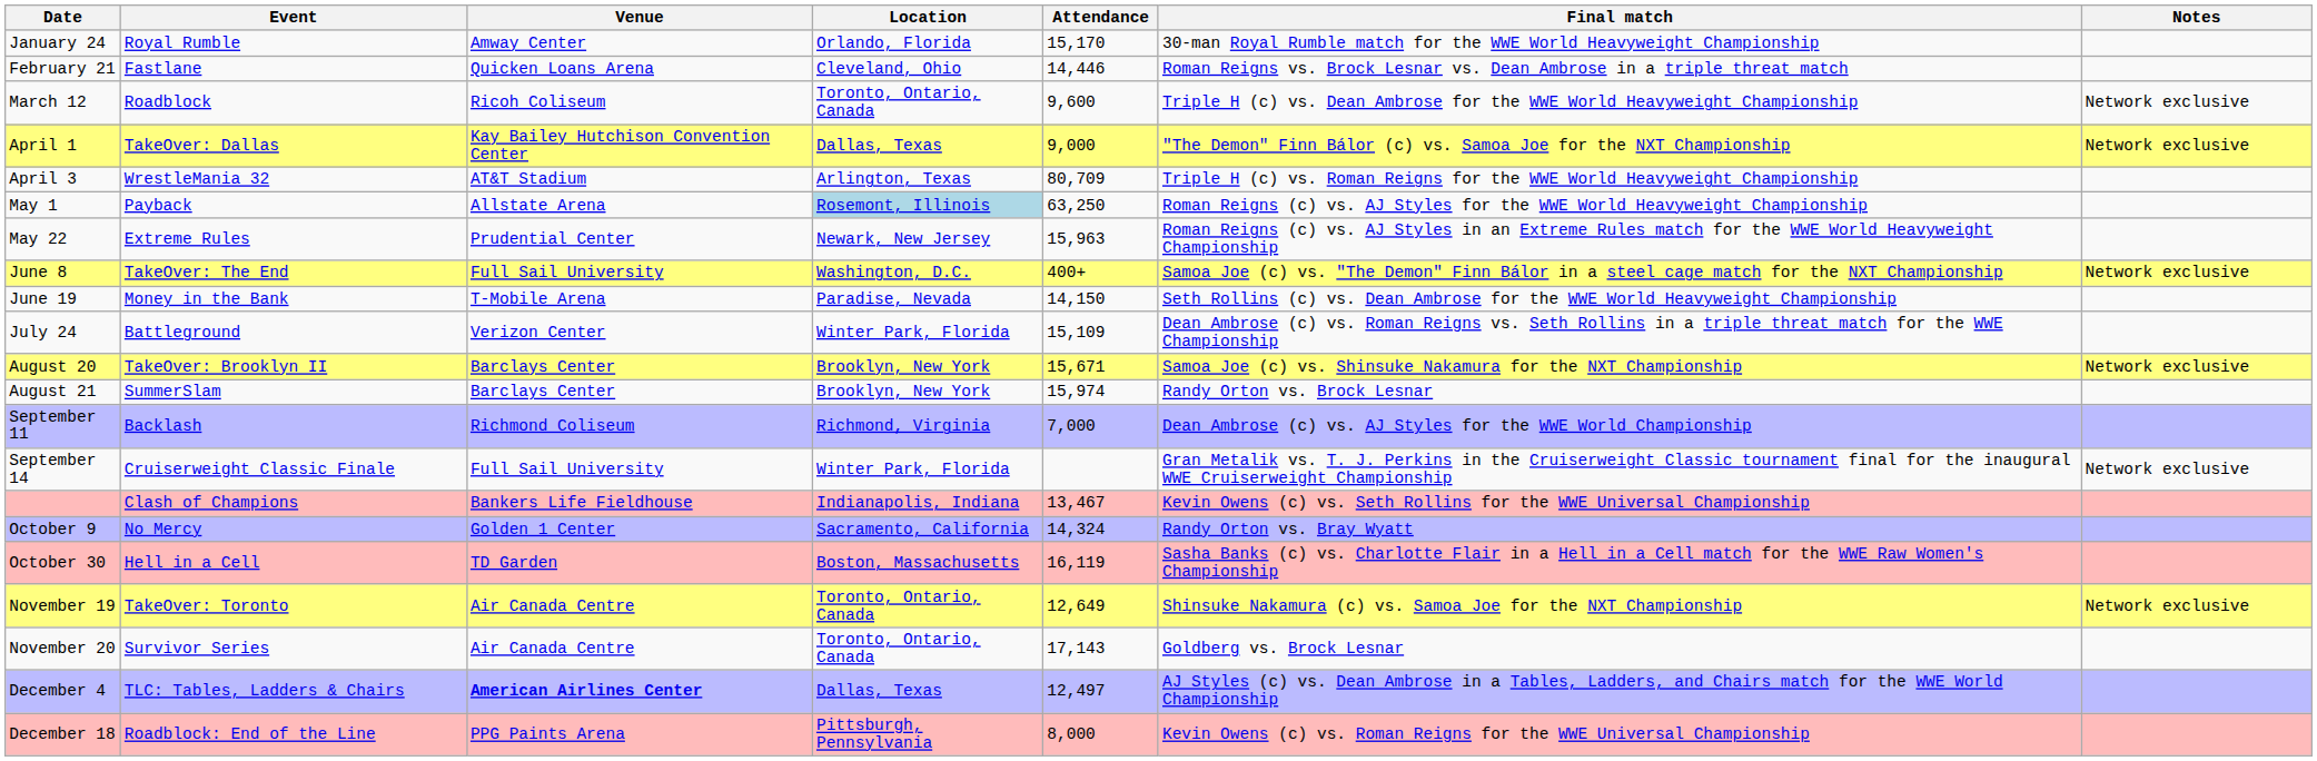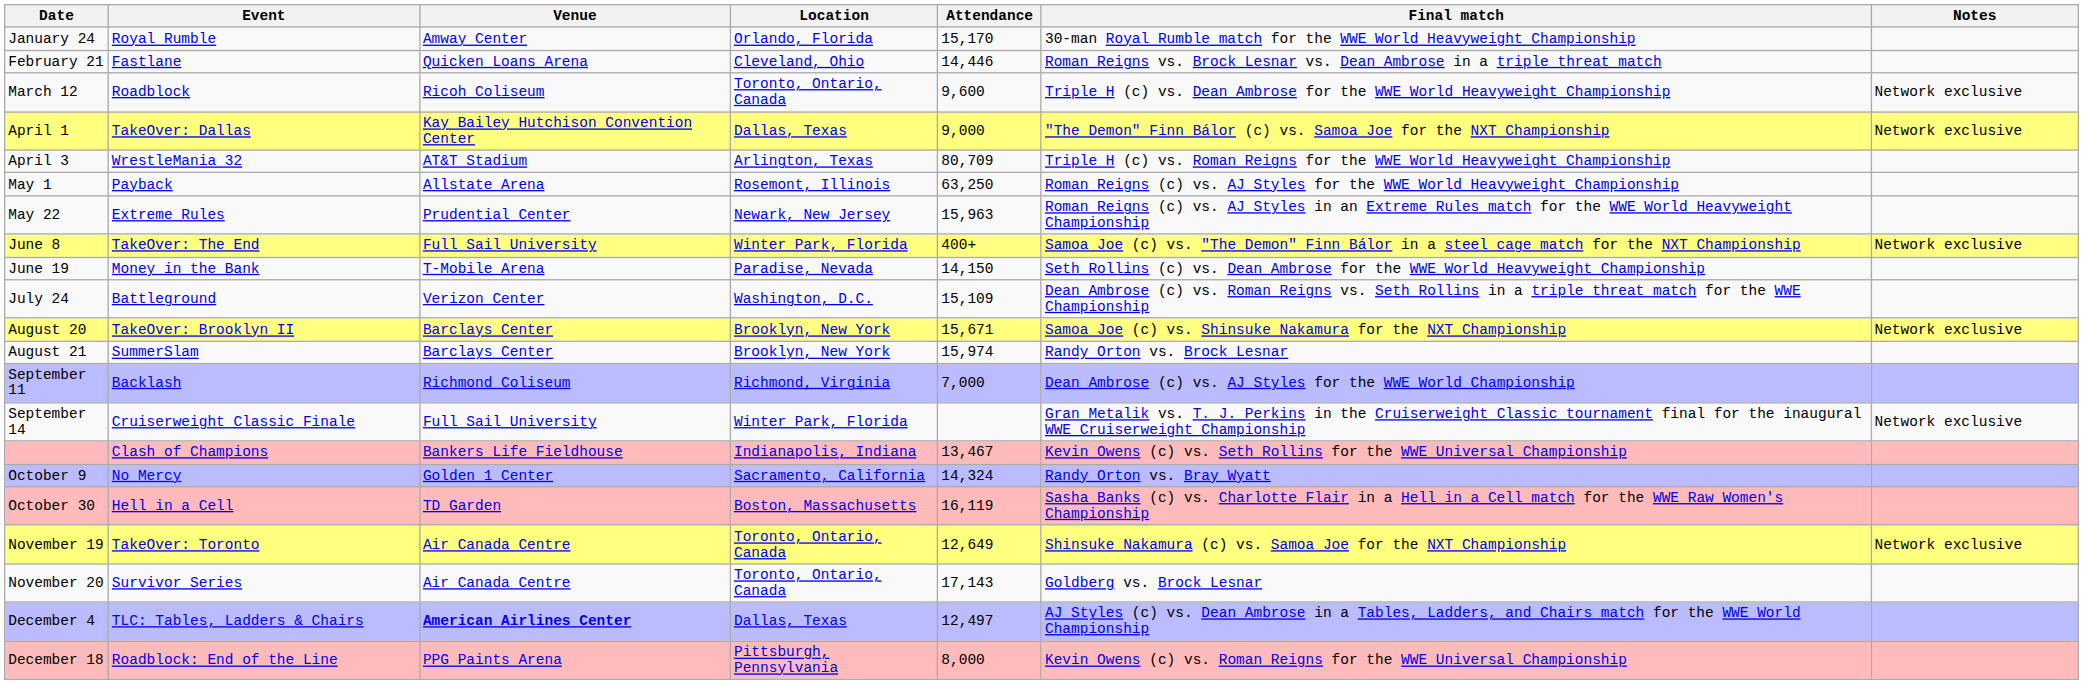 <table id="Past_events_2016" class="sortable wikitable succession-box" style="font-size:85%; width:100%">
 <tr>
 <th scope="col" style="width:5%;">Date</th>
 <th scope="col" style="width:15%;">Event</th>
 <th scope="col" style="width:15%;">Venue</th>
 <th scope="col" style="width:10%;">Location</th>
 <th scope="col" style="width:5%;">Attendance</th>
 <th scope="col" style="width:40%;">Final match</th>
 <th scope="col" style="width:10%;">Notes</th>
 </tr>
 <tr>
 <td>January 24</td>
 <td><a href='#'>Royal Rumble</a></td>
 <td><a href='#'>Amway Center</a></td>
 <td><a href='#'>Orlando, Florida</a></td>
 <td>15,170</td>
 <td>30-man <a href='#'>Royal Rumble match</a> for the <a href='#'>WWE World Heavyweight Championship</a></td>
 <td></td>
 </tr>
 <tr>
 <td>February 21</td>
 <td><a href='#'>Fastlane</a></td>
 <td><a href='#'>Quicken Loans Arena</a></td>
 <td><a href='#'>Cleveland, Ohio</a></td>
 <td>14,446</td>
 <td><a href='#'>Roman Reigns</a> vs. <a href='#'>Brock Lesnar</a> vs. <a href='#'>Dean Ambrose</a> in a <a href='#'>triple threat match</a></td>
 <td></td>
 </tr>
 <tr>
 <td>March 12</td>
 <td><a href='#'>Roadblock</a></td>
 <td><a href='#'>Ricoh Coliseum</a></td>
 <td><a href='#'>Toronto, Ontario, Canada</a></td>
 <td>9,600</td>
 <td><a href='#'>Triple H</a> (c) vs. <a href='#'>Dean Ambrose</a> for the <a href='#'>WWE World Heavyweight Championship</a></td>
 <td>Network exclusive</td>
 </tr>
 <tr style="background: #FFFF80;">
 <td>April 1</td>
 <td><a href='#'>TakeOver: Dallas</a></td>
 <td><a href='#'>Kay Bailey Hutchison Convention Center</a></td>
 <td><a href='#'>Dallas, Texas</a></td>
 <td>9,000</td>
 <td><a href='#'>"The Demon" Finn Bálor</a> (c) vs. <a href='#'>Samoa Joe</a> for the <a href='#'>NXT Championship</a></td>
 <td>Network exclusive</td>
 </tr>
 <tr>
 <td>April 3</td>
 <td><a href='#'>WrestleMania 32</a></td>
 <td><a href='#'>AT&T Stadium</a></td>
 <td><a href='#'>Arlington, Texas</a></td>
 <td>80,709</td>
 <td><a href='#'>Triple H</a> (c) vs. <a href='#'>Roman Reigns</a> for the <a href='#'>WWE World Heavyweight Championship</a></td>
 <td></td>
 </tr>
 <tr>
 <td>May 1</td>
 <td><a href='#'>Payback</a></td>
 <td><a href='#'>Allstate Arena</a></td>
-<td style="background: lightblue;"><a href='#'>Rosemont, Illinois</a></td>
+<td><a href='#'>Rosemont, Illinois</a></td>
 <td>63,250</td>
 <td><a href='#'>Roman Reigns</a> (c) vs. <a href='#'>AJ Styles</a> for the <a href='#'>WWE World Heavyweight Championship</a></td>
 <td></td>
 </tr>
 <tr>
 <td>May 22</td>
 <td><a href='#'>Extreme Rules</a></td>
 <td><a href='#'>Prudential Center</a></td>
 <td><a href='#'>Newark, New Jersey</a></td>
 <td>15,963</td>
 <td><a href='#'>Roman Reigns</a> (c) vs. <a href='#'>AJ Styles</a> in an <a href='#'>Extreme Rules match</a> for the <a href='#'>WWE World Heavyweight Championship</a></td>
 <td></td>
 </tr>
 <tr style="background: #FFFF80;">
 <td>June 8</td>
 <td><a href='#'>TakeOver: The End</a></td>
 <td><a href='#'>Full Sail University</a></td>
-<td><a href='#'>Washington, D.C.</a></td>
+<td><a href='#'>Winter Park, Florida</a></td>
 <td>400+</td>
 <td><a href='#'>Samoa Joe</a> (c) vs. <a href='#'>"The Demon" Finn Bálor</a> in a <a href='#'>steel cage match</a> for the <a href='#'>NXT Championship</a></td>
 <td>Network exclusive</td>
 </tr>
 <tr>
 <td>June 19</td>
 <td><a href='#'>Money in the Bank</a></td>
 <td><a href='#'>T-Mobile Arena</a></td>
 <td><a href='#'>Paradise, Nevada</a></td>
 <td>14,150</td>
 <td><a href='#'>Seth Rollins</a> (c) vs. <a href='#'>Dean Ambrose</a> for the <a href='#'>WWE World Heavyweight Championship</a></td>
 <td></td>
 </tr>
 <tr>
 <td>July 24</td>
 <td><a href='#'>Battleground</a></td>
 <td><a href='#'>Verizon Center</a></td>
-<td><a href='#'>Winter Park, Florida</a></td>
+<td><a href='#'>Washington, D.C.</a></td>
 <td>15,109</td>
 <td><a href='#'>Dean Ambrose</a> (c) vs. <a href='#'>Roman Reigns</a> vs. <a href='#'>Seth Rollins</a> in a <a href='#'>triple threat match</a> for the <a href='#'>WWE Championship</a></td>
 <td></td>
 </tr>
 <tr style="background: #FFFF80;">
 <td>August 20</td>
 <td><a href='#'>TakeOver: Brooklyn II</a></td>
 <td><a href='#'>Barclays Center</a></td>
 <td><a href='#'>Brooklyn, New York</a></td>
 <td>15,671</td>
 <td><a href='#'>Samoa Joe</a> (c) vs. <a href='#'>Shinsuke Nakamura</a> for the <a href='#'>NXT Championship</a></td>
 <td>Network exclusive</td>
 </tr>
 <tr>
 <td>August 21</td>
 <td><a href='#'>SummerSlam</a></td>
 <td><a href='#'>Barclays Center</a></td>
 <td><a href='#'>Brooklyn, New York</a></td>
 <td>15,974</td>
 <td><a href='#'>Randy Orton</a> vs. <a href='#'>Brock Lesnar</a></td>
 <td></td>
 </tr>
 <tr style="background: #BBF">
 <td>September 11</td>
 <td><a href='#'>Backlash</a></td>
 <td><a href='#'>Richmond Coliseum</a></td>
 <td><a href='#'>Richmond, Virginia</a></td>
 <td>7,000</td>
 <td><a href='#'>Dean Ambrose</a> (c) vs. <a href='#'>AJ Styles</a> for the <a href='#'>WWE World Championship</a></td>
 <td></td>
 </tr>
 <tr>
 <td>September 14</td>
 <td><a href='#'>Cruiserweight Classic Finale</a></td>
 <td><a href='#'>Full Sail University</a></td>
 <td><a href='#'>Winter Park, Florida</a></td>
 <td></td>
 <td><a href='#'>Gran Metalik</a> vs. <a href='#'>T. J. Perkins</a> in the <a href='#'>Cruiserweight Classic tournament</a> final for the inaugural <a href='#'>WWE Cruiserweight Championship</a></td>
 <td>Network exclusive</td>
 </tr>
 <tr style="background: #FBB;">
 <td></td>
 <td><a href='#'>Clash of Champions</a></td>
 <td><a href='#'>Bankers Life Fieldhouse</a></td>
 <td><a href='#'>Indianapolis, Indiana</a></td>
 <td>13,467</td>
 <td><a href='#'>Kevin Owens</a> (c) vs. <a href='#'>Seth Rollins</a> for the <a href='#'>WWE Universal Championship</a></td>
 <td></td>
 </tr>
 <tr style="background: #BBF;">
 <td>October 9</td>
 <td><a href='#'>No Mercy</a></td>
 <td><a href='#'>Golden 1 Center</a></td>
 <td><a href='#'>Sacramento, California</a></td>
 <td>14,324</td>
 <td><a href='#'>Randy Orton</a> vs. <a href='#'>Bray Wyatt</a></td>
 <td></td>
 </tr>
 <tr style="background: #FBB;">
 <td>October 30</td>
 <td><a href='#'>Hell in a Cell</a></td>
 <td><a href='#'>TD Garden</a></td>
 <td><a href='#'>Boston, Massachusetts</a></td>
 <td>16,119</td>
 <td><a href='#'>Sasha Banks</a> (c) vs. <a href='#'>Charlotte Flair</a> in a <a href='#'>Hell in a Cell match</a> for the <a href='#'>WWE Raw Women's Championship</a></td>
 <td></td>
 </tr>
 <tr style="background: #FFFF80;">
 <td>November 19</td>
 <td><a href='#'>TakeOver: Toronto</a></td>
 <td><a href='#'>Air Canada Centre</a></td>
 <td><a href='#'>Toronto, Ontario, Canada</a></td>
 <td>12,649</td>
 <td><a href='#'>Shinsuke Nakamura</a> (c) vs. <a href='#'>Samoa Joe</a> for the <a href='#'>NXT Championship</a></td>
 <td>Network exclusive</td>
 </tr>
 <tr>
 <td>November 20</td>
 <td><a href='#'>Survivor Series</a></td>
 <td><a href='#'>Air Canada Centre</a></td>
 <td><a href='#'>Toronto, Ontario, Canada</a></td>
 <td>17,143</td>
 <td><a href='#'>Goldberg</a> vs. <a href='#'>Brock Lesnar</a></td>
 <td></td>
 </tr>
 <tr style="background: #BBF;">
 <td>December 4</td>
 <td><a href='#'>TLC: Tables, Ladders & Chairs</a></td>
 <td><strong><a href='#'>American Airlines Center</a></strong></td>
 <td><a href='#'>Dallas, Texas</a></td>
 <td>12,497</td>
 <td><a href='#'>AJ Styles</a> (c) vs. <a href='#'>Dean Ambrose</a> in a <a href='#'>Tables, Ladders, and Chairs match</a> for the <a href='#'>WWE World Championship</a></td>
 <td></td>
 </tr>
 <tr style="background: #FBB;">
 <td>December 18</td>
 <td><a href='#'>Roadblock: End of the Line</a></td>
 <td><a href='#'>PPG Paints Arena</a></td>
 <td><a href='#'>Pittsburgh, Pennsylvania</a></td>
 <td>8,000</td>
 <td small><a href='#'>Kevin Owens</a> (c) vs. <a href='#'>Roman Reigns</a> for the <a href='#'>WWE Universal Championship</a></td>
 <td></td>
 </tr>
 </table>
